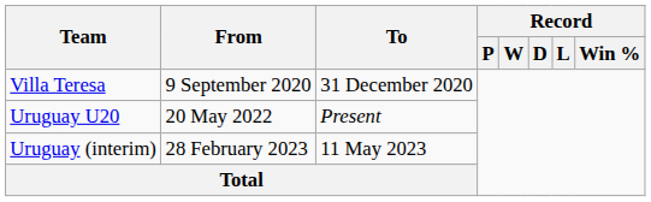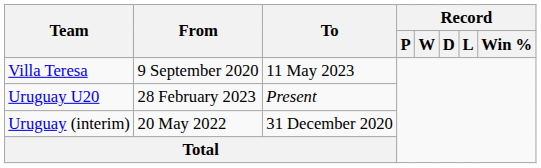 <table class="wikitable" style="text-align: center">
 <tr>
 <th rowspan="2">Team</th>
 <th rowspan="2">From</th>
 <th rowspan="2">To</th>
 <th colspan="5">Record</th>
 </tr>
 <tr>
 <th>P</th>
 <th>W</th>
 <th>D</th>
 <th>L</th>
 <th>Win %</th>
 </tr>
 <tr>
 <td align="left"><a href='#'>Villa Teresa</a></td>
 <td align="left">9 September 2020</td>
-<td align="left">31 December 2020<br></td>
+<td align="left">11 May 2023<br></td>
 </tr>
 <tr>
 <td align="left"><a href='#'>Uruguay U20</a></td>
-<td align="left">20 May 2022</td>
+<td align="left">28 February 2023</td>
 <td align="left"><em>Present</em><br></td>
 </tr>
 <tr>
 <td align="left"><a href='#'>Uruguay</a> (interim)</td>
-<td align="left">28 February 2023</td>
-<td align="left">11 May 2023<br></td>
+<td align="left">20 May 2022</td>
+<td align="left">31 December 2020<br></td>
 </tr>
 <tr>
 <th colspan="3">Total<br></th>
 </tr>
 </table>
